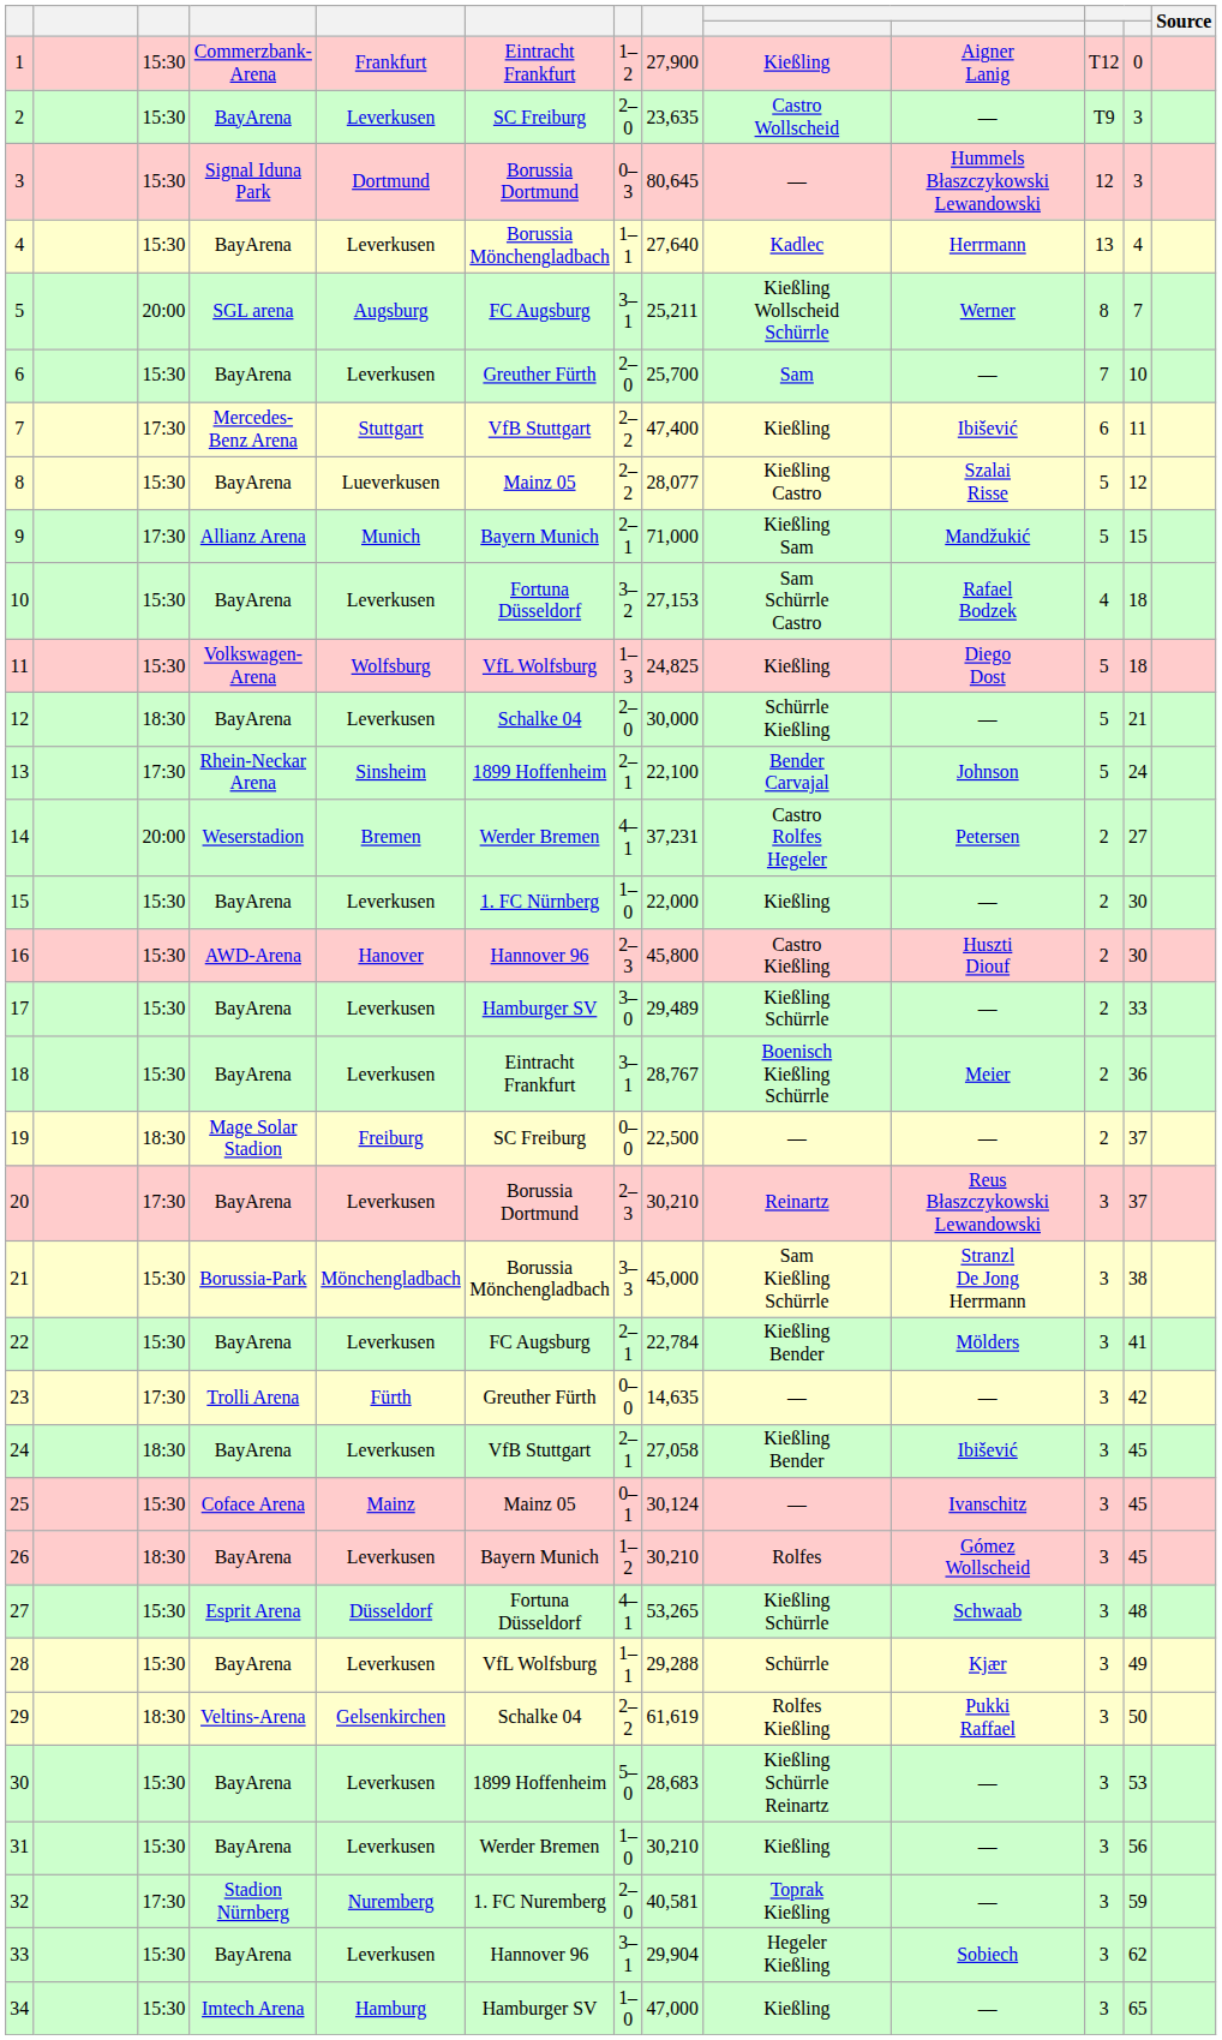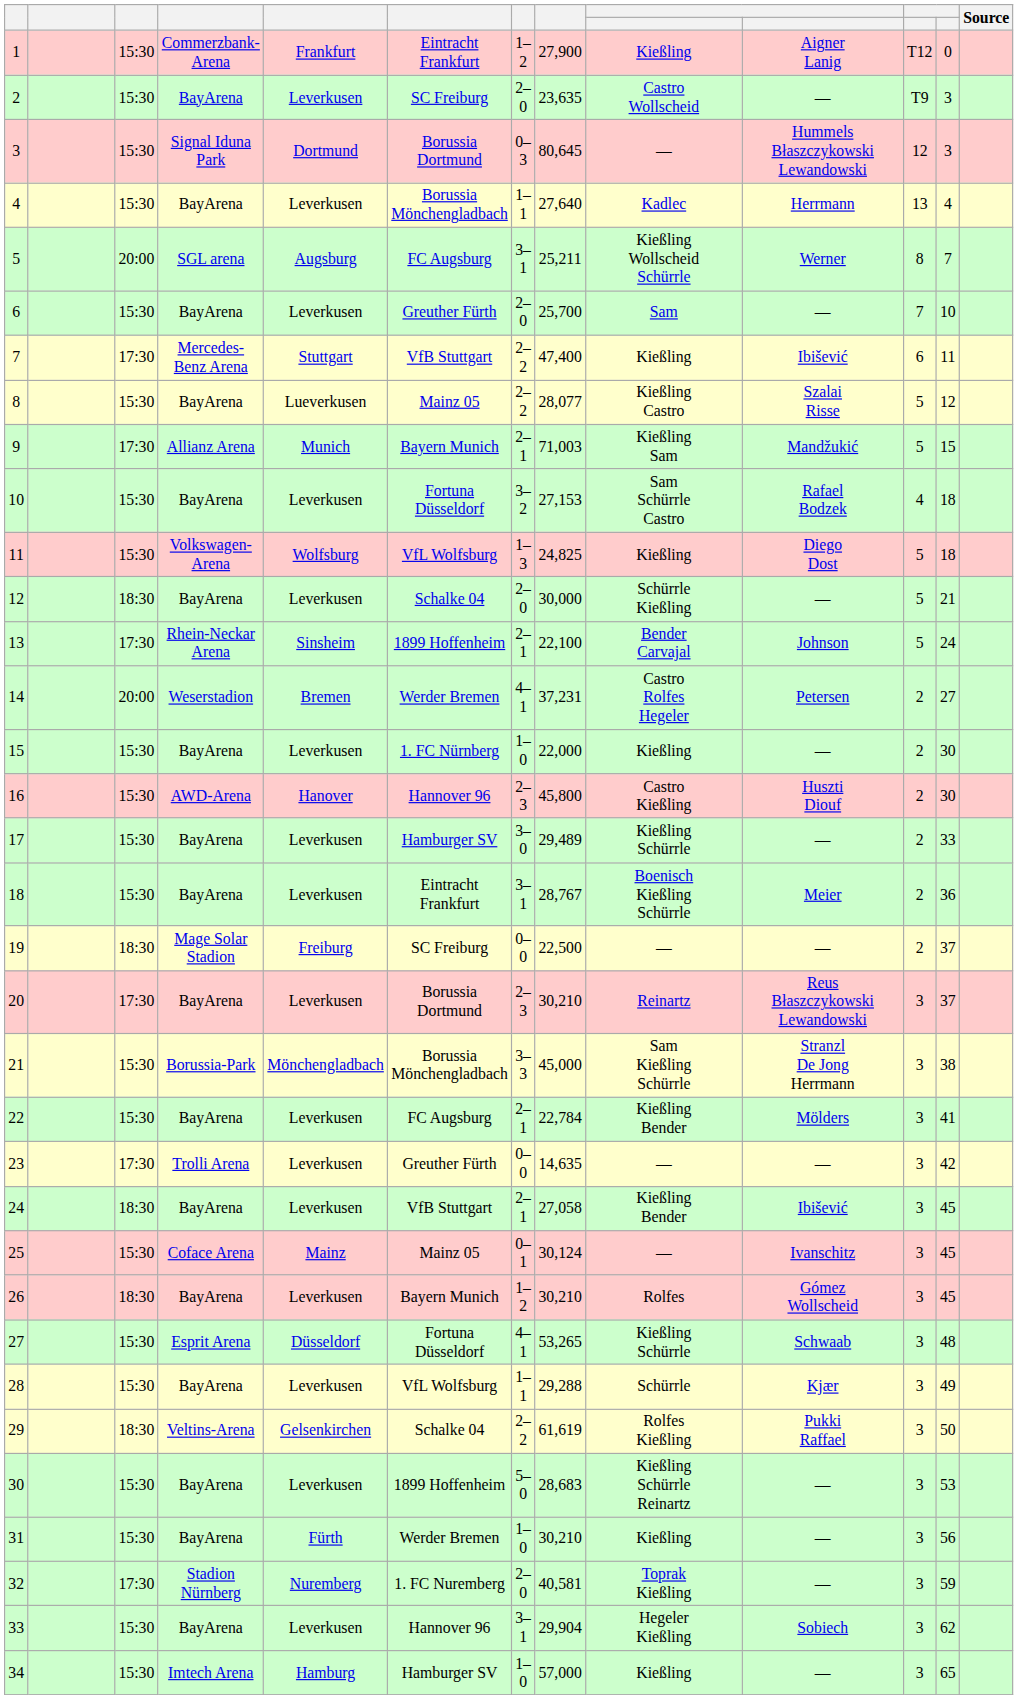 <table class="wikitable" Style="text-align: center;font-size:85%">
 <tr>
 <th rowspan="2"></th>
 <th rowspan="2" style="width:80px"></th>
 <th rowspan="2"></th>
 <th rowspan="2"></th>
 <th rowspan="2"></th>
 <th rowspan="2"></th>
 <th rowspan="2"></th>
 <th rowspan="2"></th>
 <th colspan="2"></th>
 <th colspan="2"></th>
 <th rowspan="2">Source</th>
 </tr>
 <tr>
 <th style="width:140px"></th>
 <th style="width:140px"></th>
 <th></th>
 <th></th>
 </tr>
 <tr style="background:#fcc">
 <td>1</td>
 <td></td>
 <td>15:30</td>
 <td><a href='#'>Commerzbank-Arena</a></td>
 <td><a href='#'>Frankfurt</a></td>
 <td><a href='#'>Eintracht Frankfurt</a></td>
 <td>1–2</td>
 <td>27,900</td>
 <td><a href='#'>Kießling</a> </td>
 <td><a href='#'>Aigner</a>  <br> <a href='#'>Lanig</a> </td>
 <td>T12</td>
 <td>0</td>
 <td> <br></td>
 </tr>
 <tr style="background:#cfc">
 <td>2</td>
 <td></td>
 <td>15:30</td>
 <td><a href='#'>BayArena</a></td>
 <td><a href='#'>Leverkusen</a></td>
 <td><a href='#'>SC Freiburg</a></td>
 <td>2–0</td>
 <td>23,635</td>
 <td><a href='#'>Castro</a>  <br> <a href='#'>Wollscheid</a> </td>
 <td>—</td>
 <td>T9</td>
 <td>3</td>
 <td> <br></td>
 </tr>
 <tr style="background:#fcc">
 <td>3</td>
 <td></td>
 <td>15:30</td>
 <td><a href='#'>Signal Iduna Park</a></td>
 <td><a href='#'>Dortmund</a></td>
 <td><a href='#'>Borussia Dortmund</a></td>
 <td>0–3</td>
 <td>80,645</td>
 <td>—</td>
 <td><a href='#'>Hummels</a>  <br> <a href='#'>Błaszczykowski</a>  <br> <a href='#'>Lewandowski</a> </td>
 <td>12</td>
 <td>3</td>
 <td> <br></td>
 </tr>
 <tr style="background:#ffc">
 <td>4</td>
 <td></td>
 <td>15:30</td>
 <td>BayArena</td>
 <td>Leverkusen</td>
 <td><a href='#'>Borussia Mönchengladbach</a></td>
 <td>1–1</td>
 <td>27,640</td>
 <td><a href='#'>Kadlec</a> </td>
 <td><a href='#'>Herrmann</a> </td>
 <td>13</td>
 <td>4</td>
 <td> <br></td>
 </tr>
 <tr style="background:#cfc">
 <td>5</td>
 <td></td>
 <td>20:00</td>
 <td><a href='#'>SGL arena</a></td>
 <td><a href='#'>Augsburg</a></td>
 <td><a href='#'>FC Augsburg</a></td>
 <td>3–1</td>
 <td>25,211</td>
 <td>Kießling  <br> Wollscheid  <br> <a href='#'>Schürrle</a> </td>
 <td><a href='#'>Werner</a> </td>
 <td>8</td>
 <td>7</td>
 <td> <br></td>
 </tr>
 <tr style="background:#cfc">
 <td>6</td>
 <td></td>
 <td>15:30</td>
 <td>BayArena</td>
 <td>Leverkusen</td>
 <td><a href='#'>Greuther Fürth</a></td>
 <td>2–0</td>
 <td>25,700</td>
 <td><a href='#'>Sam</a> </td>
 <td>—</td>
 <td>7</td>
 <td>10</td>
 <td> <br></td>
 </tr>
 <tr style="background:#ffc">
 <td>7</td>
 <td></td>
 <td>17:30</td>
 <td><a href='#'>Mercedes-Benz Arena</a></td>
 <td><a href='#'>Stuttgart</a></td>
 <td><a href='#'>VfB Stuttgart</a></td>
 <td>2–2</td>
 <td>47,400</td>
 <td>Kießling </td>
 <td><a href='#'>Ibišević</a> </td>
 <td>6</td>
 <td>11</td>
 <td> <br></td>
 </tr>
 <tr style="background:#ffc">
 <td>8</td>
 <td></td>
 <td>15:30</td>
 <td>BayArena</td>
 <td>Lueverkusen</td>
 <td><a href='#'>Mainz 05</a></td>
 <td>2–2</td>
 <td>28,077</td>
 <td>Kießling  <br> Castro </td>
 <td><a href='#'>Szalai</a>  <br> <a href='#'>Risse</a> </td>
 <td>5</td>
 <td>12</td>
 <td> <br></td>
 </tr>
 <tr style="background:#cfc">
 <td>9</td>
 <td></td>
 <td>17:30</td>
 <td><a href='#'>Allianz Arena</a></td>
 <td><a href='#'>Munich</a></td>
 <td><a href='#'>Bayern Munich</a></td>
 <td>2–1</td>
-<td>71,000</td>
+<td>71,003</td>
 <td>Kießling  <br> Sam </td>
 <td><a href='#'>Mandžukić</a> </td>
 <td>5</td>
 <td>15</td>
 <td> <br></td>
 </tr>
 <tr style="background:#cfc">
 <td>10</td>
 <td></td>
 <td>15:30</td>
 <td>BayArena</td>
 <td>Leverkusen</td>
 <td><a href='#'>Fortuna Düsseldorf</a></td>
 <td>3–2</td>
 <td>27,153</td>
 <td>Sam  <br> Schürrle  <br> Castro </td>
 <td><a href='#'>Rafael</a>  <br> <a href='#'>Bodzek</a> </td>
 <td>4</td>
 <td>18</td>
 <td> <br></td>
 </tr>
 <tr style="background:#fcc">
 <td>11</td>
 <td></td>
 <td>15:30</td>
 <td><a href='#'>Volkswagen-Arena</a></td>
 <td><a href='#'>Wolfsburg</a></td>
 <td><a href='#'>VfL Wolfsburg</a></td>
 <td>1–3</td>
 <td>24,825</td>
 <td>Kießling </td>
 <td><a href='#'>Diego</a>  <br> <a href='#'>Dost</a> </td>
 <td>5</td>
 <td>18</td>
 <td> <br></td>
 </tr>
 <tr style="background:#cfc">
 <td>12</td>
 <td></td>
 <td>18:30</td>
 <td>BayArena</td>
 <td>Leverkusen</td>
 <td><a href='#'>Schalke 04</a></td>
 <td>2–0</td>
 <td>30,000</td>
 <td>Schürrle  <br> Kießling </td>
 <td>—</td>
 <td>5</td>
 <td>21</td>
 <td> <br></td>
 </tr>
 <tr style="background:#cfc">
 <td>13</td>
 <td></td>
 <td>17:30</td>
 <td><a href='#'>Rhein-Neckar Arena</a></td>
 <td><a href='#'>Sinsheim</a></td>
 <td><a href='#'>1899 Hoffenheim</a></td>
 <td>2–1</td>
 <td>22,100</td>
 <td><a href='#'>Bender</a>  <br> <a href='#'>Carvajal</a> </td>
 <td><a href='#'>Johnson</a> </td>
 <td>5</td>
 <td>24</td>
 <td> <br></td>
 </tr>
 <tr style="background:#cfc">
 <td>14</td>
 <td></td>
 <td>20:00</td>
 <td><a href='#'>Weserstadion</a></td>
 <td><a href='#'>Bremen</a></td>
 <td><a href='#'>Werder Bremen</a></td>
 <td>4–1</td>
 <td>37,231</td>
 <td>Castro  <br> <a href='#'>Rolfes</a>  <br> <a href='#'>Hegeler</a> </td>
 <td><a href='#'>Petersen</a> </td>
 <td>2</td>
 <td>27</td>
 <td> <br></td>
 </tr>
 <tr style="background:#cfc">
 <td>15</td>
 <td></td>
 <td>15:30</td>
 <td>BayArena</td>
 <td>Leverkusen</td>
 <td><a href='#'>1. FC Nürnberg</a></td>
 <td>1–0</td>
 <td>22,000</td>
 <td>Kießling </td>
 <td>—</td>
 <td>2</td>
 <td>30</td>
 <td> <br></td>
 </tr>
 <tr style="background:#fcc">
 <td>16</td>
 <td></td>
 <td>15:30</td>
 <td><a href='#'>AWD-Arena</a></td>
 <td><a href='#'>Hanover</a></td>
 <td><a href='#'>Hannover 96</a></td>
 <td>2–3</td>
 <td>45,800</td>
 <td>Castro  <br> Kießling </td>
 <td><a href='#'>Huszti</a>  <br> <a href='#'>Diouf</a> </td>
 <td>2</td>
 <td>30</td>
 <td> <br></td>
 </tr>
 <tr style="background:#cfc">
 <td>17</td>
 <td></td>
 <td>15:30</td>
 <td>BayArena</td>
 <td>Leverkusen</td>
 <td><a href='#'>Hamburger SV</a></td>
 <td>3–0</td>
 <td>29,489</td>
 <td>Kießling  <br> Schürrle </td>
 <td>—</td>
 <td>2</td>
 <td>33</td>
 <td> <br></td>
 </tr>
 <tr Use style="background:#cfc">
 <td>18</td>
 <td></td>
 <td>15:30</td>
 <td>BayArena</td>
 <td>Leverkusen</td>
 <td>Eintracht Frankfurt</td>
 <td>3–1</td>
 <td>28,767</td>
 <td><a href='#'>Boenisch</a>  <br> Kießling  <br> Schürrle </td>
 <td><a href='#'>Meier</a> </td>
 <td>2</td>
 <td>36</td>
 <td> <br></td>
 </tr>
 <tr style="background:#ffc">
 <td>19</td>
 <td></td>
 <td>18:30</td>
 <td><a href='#'>Mage Solar Stadion</a></td>
 <td><a href='#'>Freiburg</a></td>
 <td>SC Freiburg</td>
 <td>0–0</td>
 <td>22,500</td>
 <td>—</td>
 <td>—</td>
 <td>2</td>
 <td>37</td>
 <td> <br></td>
 </tr>
 <tr style="background:#fcc">
 <td>20</td>
 <td></td>
 <td>17:30</td>
 <td>BayArena</td>
 <td>Leverkusen</td>
 <td>Borussia Dortmund</td>
 <td>2–3</td>
 <td>30,210</td>
 <td><a href='#'>Reinartz</a> </td>
 <td><a href='#'>Reus</a>  <br> <a href='#'>Błaszczykowski</a>  <br> <a href='#'>Lewandowski</a> </td>
 <td>3</td>
 <td>37</td>
 <td> <br></td>
 </tr>
 <tr style="background:#ffc">
 <td>21</td>
 <td></td>
 <td>15:30</td>
 <td><a href='#'>Borussia-Park</a></td>
 <td><a href='#'>Mönchengladbach</a></td>
 <td>Borussia Mönchengladbach</td>
 <td>3–3</td>
 <td>45,000</td>
 <td>Sam  <br> Kießling  <br> Schürrle </td>
 <td><a href='#'>Stranzl</a>  <br> <a href='#'>De Jong</a>  <br> Herrmann </td>
 <td>3</td>
 <td>38</td>
 <td> <br></td>
 </tr>
 <tr style="background:#cfc">
 <td>22</td>
 <td></td>
 <td>15:30</td>
 <td>BayArena</td>
 <td>Leverkusen</td>
 <td>FC Augsburg</td>
 <td>2–1</td>
 <td>22,784</td>
 <td>Kießling  <br> Bender </td>
 <td><a href='#'>Mölders</a> </td>
 <td>3</td>
 <td>41</td>
 <td> <br></td>
 </tr>
 <tr style="background:#ffc">
 <td>23</td>
 <td></td>
 <td>17:30</td>
 <td><a href='#'>Trolli Arena</a></td>
-<td><a href='#'>Fürth</a></td>
+<td>Leverkusen</td>
 <td>Greuther Fürth</td>
 <td>0–0</td>
 <td>14,635</td>
 <td>—</td>
 <td>—</td>
 <td>3</td>
 <td>42</td>
 <td> <br></td>
 </tr>
 <tr style="background:#cfc">
 <td>24</td>
 <td></td>
 <td>18:30</td>
 <td>BayArena</td>
 <td>Leverkusen</td>
 <td>VfB Stuttgart</td>
 <td>2–1</td>
 <td>27,058</td>
 <td>Kießling  <br> Bender </td>
 <td><a href='#'>Ibišević</a> </td>
 <td>3</td>
 <td>45</td>
 <td> <br></td>
 </tr>
 <tr style="background:#fcc">
 <td>25</td>
 <td></td>
 <td>15:30</td>
 <td><a href='#'>Coface Arena</a></td>
 <td><a href='#'>Mainz</a></td>
 <td>Mainz 05</td>
 <td>0–1</td>
 <td>30,124</td>
 <td>—</td>
 <td><a href='#'>Ivanschitz</a> </td>
 <td>3</td>
 <td>45</td>
 <td> <br></td>
 </tr>
 <tr style="background:#fcc">
 <td>26</td>
 <td></td>
 <td>18:30</td>
 <td>BayArena</td>
 <td>Leverkusen</td>
 <td>Bayern Munich</td>
 <td>1–2</td>
 <td>30,210</td>
 <td>Rolfes </td>
 <td><a href='#'>Gómez</a>  <br> <a href='#'>Wollscheid</a> </td>
 <td>3</td>
 <td>45</td>
 <td> <br></td>
 </tr>
 <tr style="background:#cfc">
 <td>27</td>
 <td></td>
 <td>15:30</td>
 <td><a href='#'>Esprit Arena</a></td>
 <td><a href='#'>Düsseldorf</a></td>
 <td>Fortuna Düsseldorf</td>
 <td>4–1</td>
 <td>53,265</td>
 <td>Kießling <br>Schürrle </td>
 <td><a href='#'>Schwaab</a> </td>
 <td>3</td>
 <td>48</td>
 <td><br></td>
 </tr>
 <tr style="background:#ffc">
 <td>28</td>
 <td></td>
 <td>15:30</td>
 <td>BayArena</td>
 <td>Leverkusen</td>
 <td>VfL Wolfsburg</td>
 <td>1–1</td>
 <td>29,288</td>
 <td>Schürrle </td>
 <td><a href='#'>Kjær</a> </td>
 <td>3</td>
 <td>49</td>
 <td><br></td>
 </tr>
 <tr style="background:#ffc">
 <td>29</td>
 <td></td>
 <td>18:30</td>
 <td><a href='#'>Veltins-Arena</a></td>
 <td><a href='#'>Gelsenkirchen</a></td>
 <td>Schalke 04</td>
 <td>2–2</td>
 <td>61,619</td>
 <td>Rolfes <br>Kießling </td>
 <td><a href='#'>Pukki</a> <br><a href='#'>Raffael</a> </td>
 <td>3</td>
 <td>50</td>
 <td><br></td>
 </tr>
 <tr style="background:#cfc">
 <td>30</td>
 <td></td>
 <td>15:30</td>
 <td>BayArena</td>
 <td>Leverkusen</td>
 <td>1899 Hoffenheim</td>
 <td>5–0</td>
 <td>28,683</td>
 <td>Kießling <br>Schürrle <br>Reinartz </td>
 <td>—</td>
 <td>3</td>
 <td>53</td>
 <td><br></td>
 </tr>
 <tr style="background:#cfc">
 <td>31</td>
 <td></td>
 <td>15:30</td>
 <td>BayArena</td>
-<td>Leverkusen</td>
+<td><a href='#'>Fürth</a></td>
 <td>Werder Bremen</td>
 <td>1–0</td>
 <td>30,210</td>
 <td>Kießling </td>
 <td>—</td>
 <td>3</td>
 <td>56</td>
 <td><br></td>
 </tr>
 <tr style="background:#cfc">
 <td>32</td>
 <td></td>
 <td>17:30</td>
 <td><a href='#'>Stadion Nürnberg</a></td>
 <td><a href='#'>Nuremberg</a></td>
 <td>1. FC Nuremberg</td>
 <td>2–0</td>
 <td>40,581</td>
 <td><a href='#'>Toprak</a> <br>Kießling </td>
 <td>—</td>
 <td>3</td>
 <td>59</td>
 <td><br></td>
 </tr>
 <tr style="background:#cfc">
 <td>33</td>
 <td></td>
 <td>15:30</td>
 <td>BayArena</td>
 <td>Leverkusen</td>
 <td>Hannover 96</td>
 <td>3–1</td>
 <td>29,904</td>
 <td>Hegeler <br>Kießling </td>
 <td><a href='#'>Sobiech</a> </td>
 <td>3</td>
 <td>62</td>
 <td><br></td>
 </tr>
 <tr style="background:#cfc">
 <td>34</td>
 <td></td>
 <td>15:30</td>
 <td><a href='#'>Imtech Arena</a></td>
 <td><a href='#'>Hamburg</a></td>
 <td>Hamburger SV</td>
 <td>1–0</td>
-<td>47,000</td>
+<td>57,000</td>
 <td>Kießling </td>
 <td>—</td>
 <td>3</td>
 <td>65</td>
 <td><br></td>
 </tr>
 </table>
